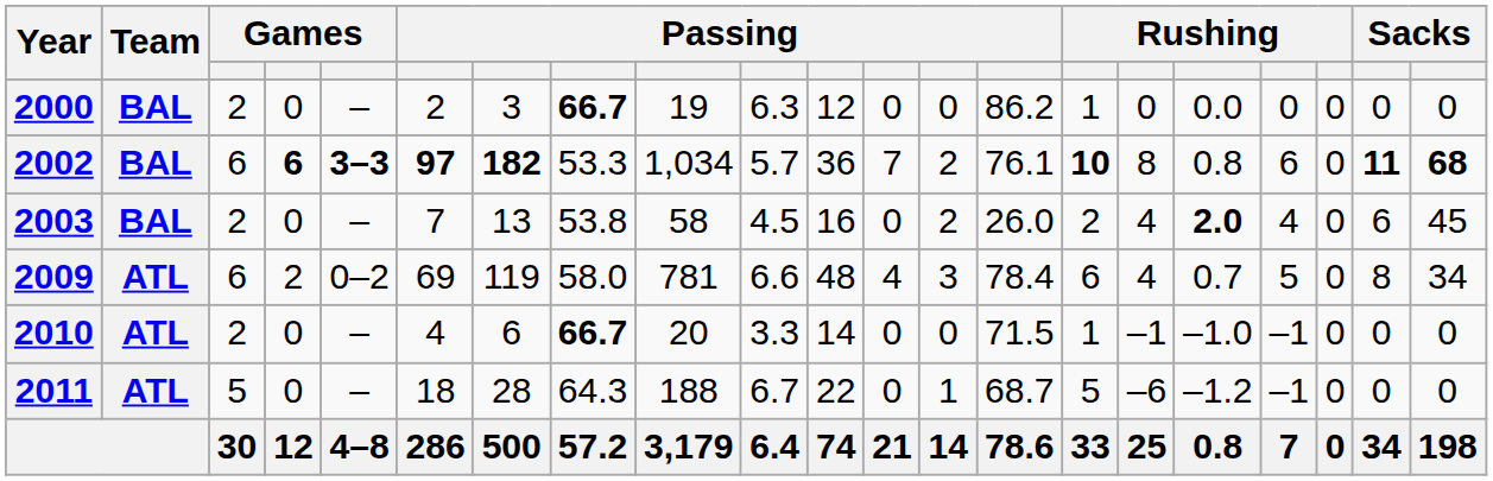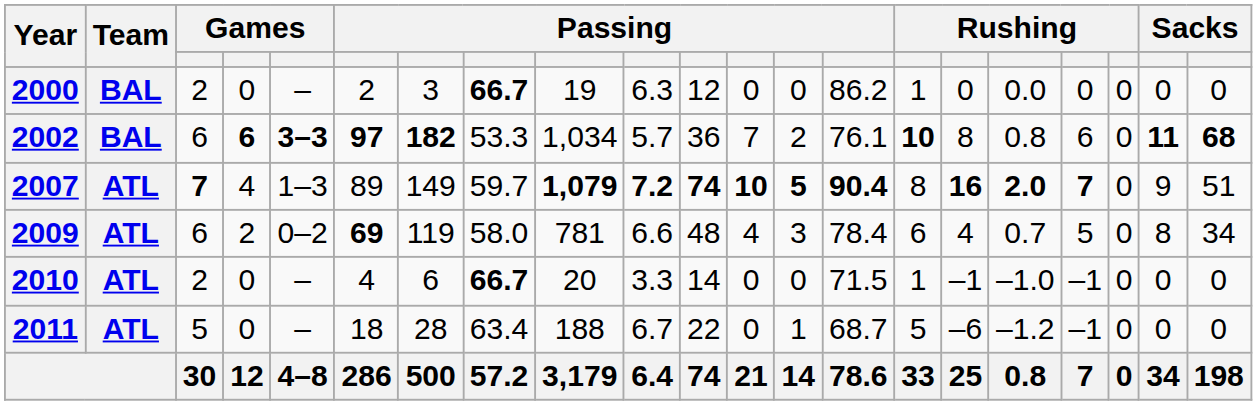 <table class="wikitable" style="text-align:center;">
 <tr>
 <th rowspan="2">Year</th>
 <th rowspan="2">Team</th>
 <th colspan="3">Games</th>
 <th colspan="9">Passing</th>
 <th colspan="5">Rushing</th>
 <th colspan="2">Sacks</th>
 </tr>
 <tr>
 <th></th>
 <th></th>
 <th></th>
 <th></th>
 <th></th>
 <th></th>
 <th></th>
 <th></th>
 <th></th>
 <th></th>
 <th></th>
 <th></th>
 <th></th>
 <th></th>
 <th></th>
 <th></th>
 <th></th>
 <th></th>
 <th></th>
 </tr>
 <tr>
 <th><a href='#'>2000</a></th>
 <th><a href='#'>BAL</a></th>
 <td>2</td>
 <td>0</td>
 <td>–</td>
 <td>2</td>
 <td>3</td>
 <td><strong>66.7</strong></td>
 <td>19</td>
 <td>6.3</td>
 <td>12</td>
 <td>0</td>
 <td>0</td>
 <td>86.2</td>
 <td>1</td>
 <td>0</td>
 <td>0.0</td>
 <td>0</td>
 <td>0</td>
 <td>0</td>
 <td>0</td>
 </tr>
 <tr>
 <th><a href='#'>2002</a></th>
 <th><a href='#'>BAL</a></th>
 <td>6</td>
 <td><strong>6</strong></td>
 <td><strong>3–3</strong></td>
 <td><strong>97</strong></td>
 <td><strong>182</strong></td>
 <td>53.3</td>
 <td>1,034</td>
 <td>5.7</td>
 <td>36</td>
 <td>7</td>
 <td>2</td>
 <td>76.1</td>
 <td><strong>10</strong></td>
 <td>8</td>
 <td>0.8</td>
 <td>6</td>
 <td>0</td>
 <td><strong>11</strong></td>
 <td><strong>68</strong></td>
 </tr>
 <tr>
-<th><a href='#'>2003</a></th>
-<th><a href='#'>BAL</a></th>
-<td>2</td>
+<th><a href='#'>2007</a></th>
+<th><a href='#'>ATL</a></th>
+<td><strong>7</strong></td>
+<td>4</td>
+<td>1–3</td>
+<td>89</td>
+<td>149</td>
+<td>59.7</td>
+<td><strong>1,079</strong></td>
+<td><strong>7.2</strong></td>
+<td><strong>74</strong></td>
+<td><strong>10</strong></td>
+<td><strong>5</strong></td>
+<td><strong>90.4</strong></td>
+<td>8</td>
+<td><strong>16</strong></td>
+<td><strong>2.0</strong></td>
+<td><strong>7</strong></td>
 <td>0</td>
-<td>–</td>
-<td>7</td>
-<td>13</td>
-<td>53.8</td>
-<td>58</td>
-<td>4.5</td>
-<td>16</td>
-<td>0</td>
-<td>2</td>
-<td>26.0</td>
-<td>2</td>
-<td>4</td>
-<td><strong>2.0</strong></td>
-<td>4</td>
-<td>0</td>
-<td>6</td>
-<td>45</td>
+<td>9</td>
+<td>51</td>
 </tr>
 <tr>
 <th><a href='#'>2009</a></th>
 <th><a href='#'>ATL</a></th>
 <td>6</td>
 <td>2</td>
 <td>0–2</td>
-<td>69</td>
+<td><strong>69</strong></td>
 <td>119</td>
 <td>58.0</td>
 <td>781</td>
 <td>6.6</td>
 <td>48</td>
 <td>4</td>
 <td>3</td>
 <td>78.4</td>
 <td>6</td>
 <td>4</td>
 <td>0.7</td>
 <td>5</td>
 <td>0</td>
 <td>8</td>
 <td>34</td>
 </tr>
 <tr>
 <th><a href='#'>2010</a></th>
 <th><a href='#'>ATL</a></th>
 <td>2</td>
 <td>0</td>
 <td>–</td>
 <td>4</td>
 <td>6</td>
 <td><strong>66.7</strong></td>
 <td>20</td>
 <td>3.3</td>
 <td>14</td>
 <td>0</td>
 <td>0</td>
 <td>71.5</td>
 <td>1</td>
 <td>–1</td>
 <td>–1.0</td>
 <td>–1</td>
 <td>0</td>
 <td>0</td>
 <td>0</td>
 </tr>
 <tr>
 <th><a href='#'>2011</a></th>
 <th><a href='#'>ATL</a></th>
 <td>5</td>
 <td>0</td>
 <td>–</td>
 <td>18</td>
 <td>28</td>
-<td>64.3</td>
+<td>63.4</td>
 <td>188</td>
 <td>6.7</td>
 <td>22</td>
 <td>0</td>
 <td>1</td>
 <td>68.7</td>
 <td>5</td>
 <td>–6</td>
 <td>–1.2</td>
 <td>–1</td>
 <td>0</td>
 <td>0</td>
 <td>0</td>
 </tr>
 <tr>
 <th colspan="2"></th>
 <th>30</th>
 <th>12</th>
 <th>4–8</th>
 <th>286</th>
 <th>500</th>
 <th>57.2</th>
 <th>3,179</th>
 <th>6.4</th>
 <th>74</th>
 <th>21</th>
 <th>14</th>
 <th>78.6</th>
 <th>33</th>
 <th>25</th>
 <th>0.8</th>
 <th>7</th>
 <th>0</th>
 <th>34</th>
 <th>198</th>
 </tr>
 </table>
